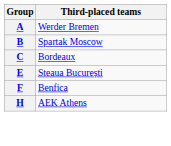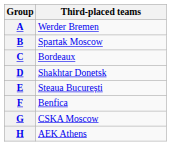 <table class="wikitable">
 <tr>
 <th>Group</th>
 <th width=210>Third-placed teams</th>
 </tr>
 <tr>
 <th><a href='#'>A</a></th>
 <td> <a href='#'>Werder Bremen</a></td>
 </tr>
 <tr>
 <th><a href='#'>B</a></th>
 <td> <a href='#'>Spartak Moscow</a></td>
 </tr>
 <tr>
 <th><a href='#'>C</a></th>
 <td> <a href='#'>Bordeaux</a></td>
 </tr>
 <tr>
+<th><a href='#'>D</a></th>
+<td> <a href='#'>Shakhtar Donetsk</a></td>
+</tr>
+<tr>
 <th><a href='#'>E</a></th>
 <td> <a href='#'>Steaua București</a></td>
 </tr>
 <tr>
 <th><a href='#'>F</a></th>
 <td> <a href='#'>Benfica</a></td>
 </tr>
 <tr>
+<th><a href='#'>G</a></th>
+<td> <a href='#'>CSKA Moscow</a></td>
+</tr>
+<tr>
 <th><a href='#'>H</a></th>
 <td> <a href='#'>AEK Athens</a></td>
 </tr>
 </table>
